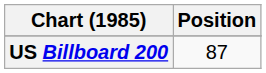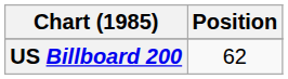 <table class="wikitable plainrowheaders" style="text-align:center">
 <tr>
 <th scope="col">Chart (1985)</th>
 <th scope="col">Position</th>
 </tr>
 <tr>
 </tr>
 <tr>
 <th scope="row">US <em><a href='#'>Billboard 200</a></em></th>
-<td>87</td>
+<td>62</td>
 </tr>
 </table>
